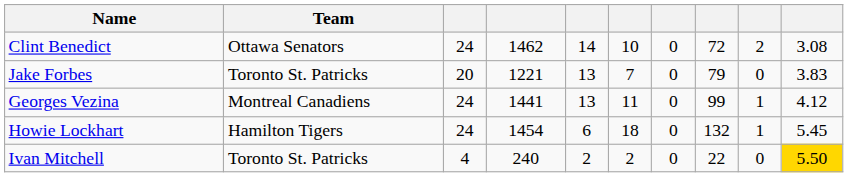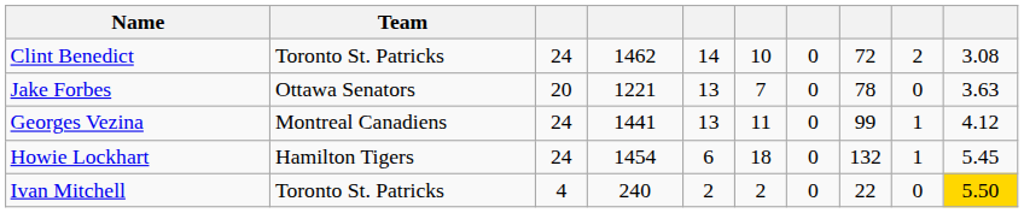 <table class="wikitable sortable">
 <tr>
 <th style="width:12em" class="unsortable">Name</th>
 <th style="width:12em" class="unsortable">Team</th>
 <th style="width:2em"></th>
 <th style="width:4em"></th>
 <th style="width:2em"></th>
 <th style="width:2em"></th>
 <th style="width:2em"></th>
 <th style="width:2em"></th>
 <th style="width:2em"></th>
 <th style="width:3em"><a href='#'></a></th>
 </tr>
 <tr align=center>
 <td align=left><a href='#'>Clint Benedict</a></td>
-<td align=left>Ottawa Senators</td>
+<td align=left>Toronto St. Patricks</td>
 <td>24</td>
 <td>1462</td>
 <td>14</td>
 <td>10</td>
 <td>0</td>
 <td>72</td>
 <td>2</td>
 <td>3.08</td>
 </tr>
 <tr align=center>
 <td align=left><a href='#'>Jake Forbes</a></td>
-<td align=left>Toronto St. Patricks</td>
+<td align=left>Ottawa Senators</td>
 <td>20</td>
 <td>1221</td>
 <td>13</td>
 <td>7</td>
 <td>0</td>
-<td>79</td>
+<td>78</td>
 <td>0</td>
-<td>3.83</td>
+<td>3.63</td>
 </tr>
 <tr align=center>
 <td align=left><a href='#'>Georges Vezina</a></td>
 <td align=left>Montreal Canadiens</td>
 <td>24</td>
 <td>1441</td>
 <td>13</td>
 <td>11</td>
 <td>0</td>
 <td>99</td>
 <td>1</td>
 <td>4.12</td>
 </tr>
 <tr align=center>
 <td align=left><a href='#'>Howie Lockhart</a></td>
 <td align=left>Hamilton Tigers</td>
 <td>24</td>
 <td>1454</td>
 <td>6</td>
 <td>18</td>
 <td>0</td>
 <td>132</td>
 <td>1</td>
 <td>5.45</td>
 </tr>
 <tr align=center>
 <td align=left><a href='#'>Ivan Mitchell</a></td>
 <td align=left>Toronto St. Patricks</td>
 <td>4</td>
 <td>240</td>
 <td>2</td>
 <td>2</td>
 <td>0</td>
 <td>22</td>
 <td>0</td>
 <td style="background: gold;">5.50</td>
 </tr>
 </table>
